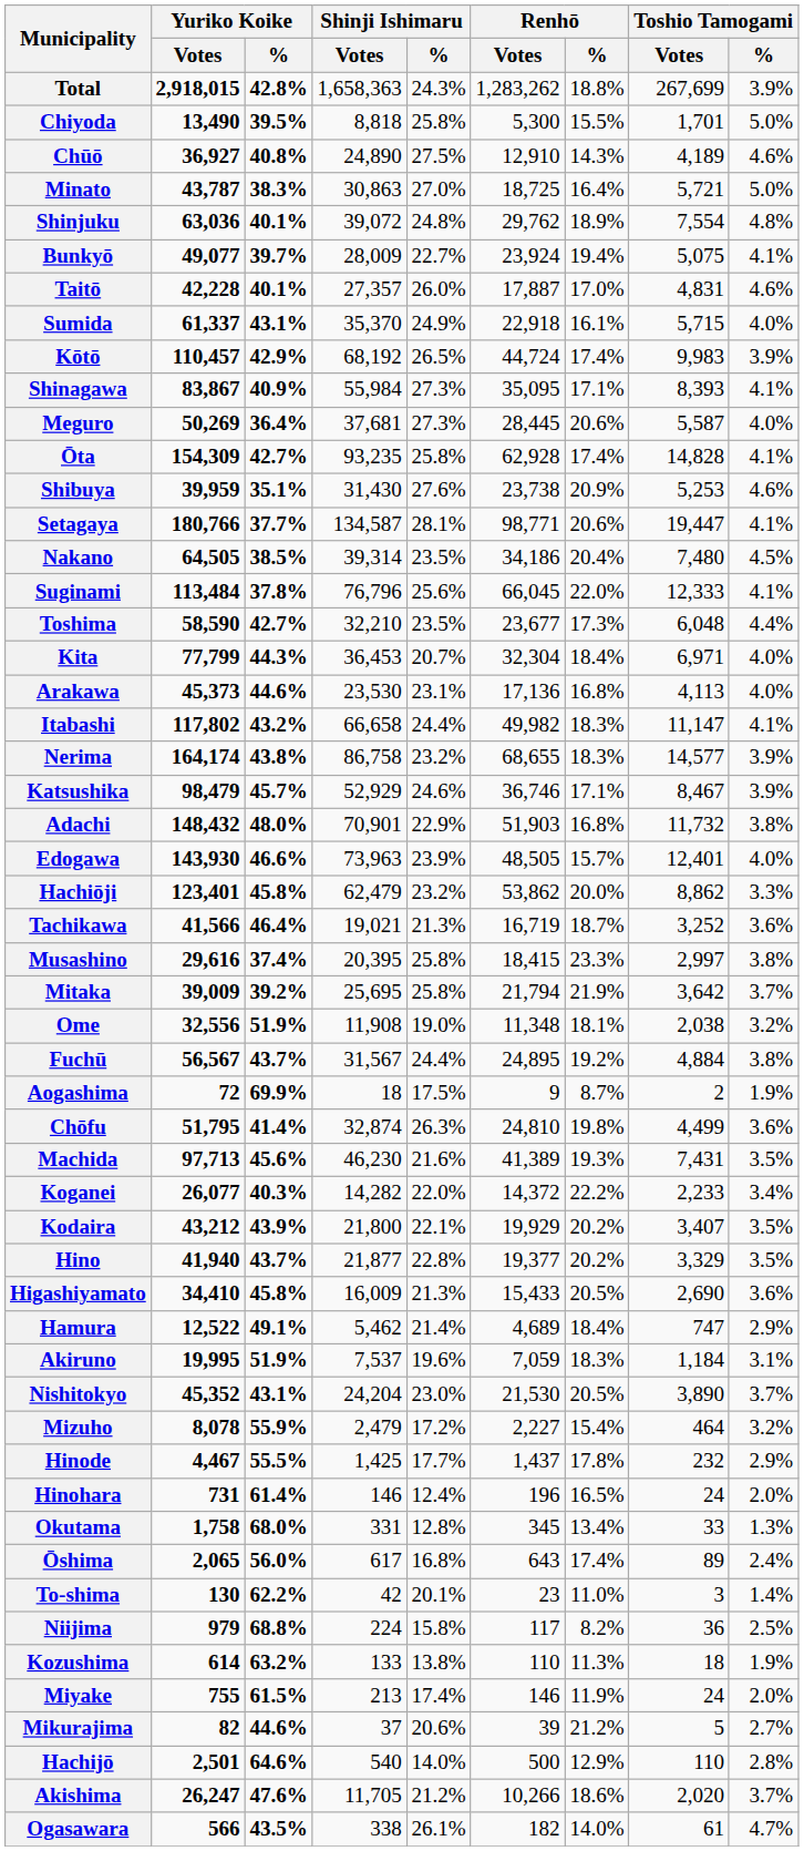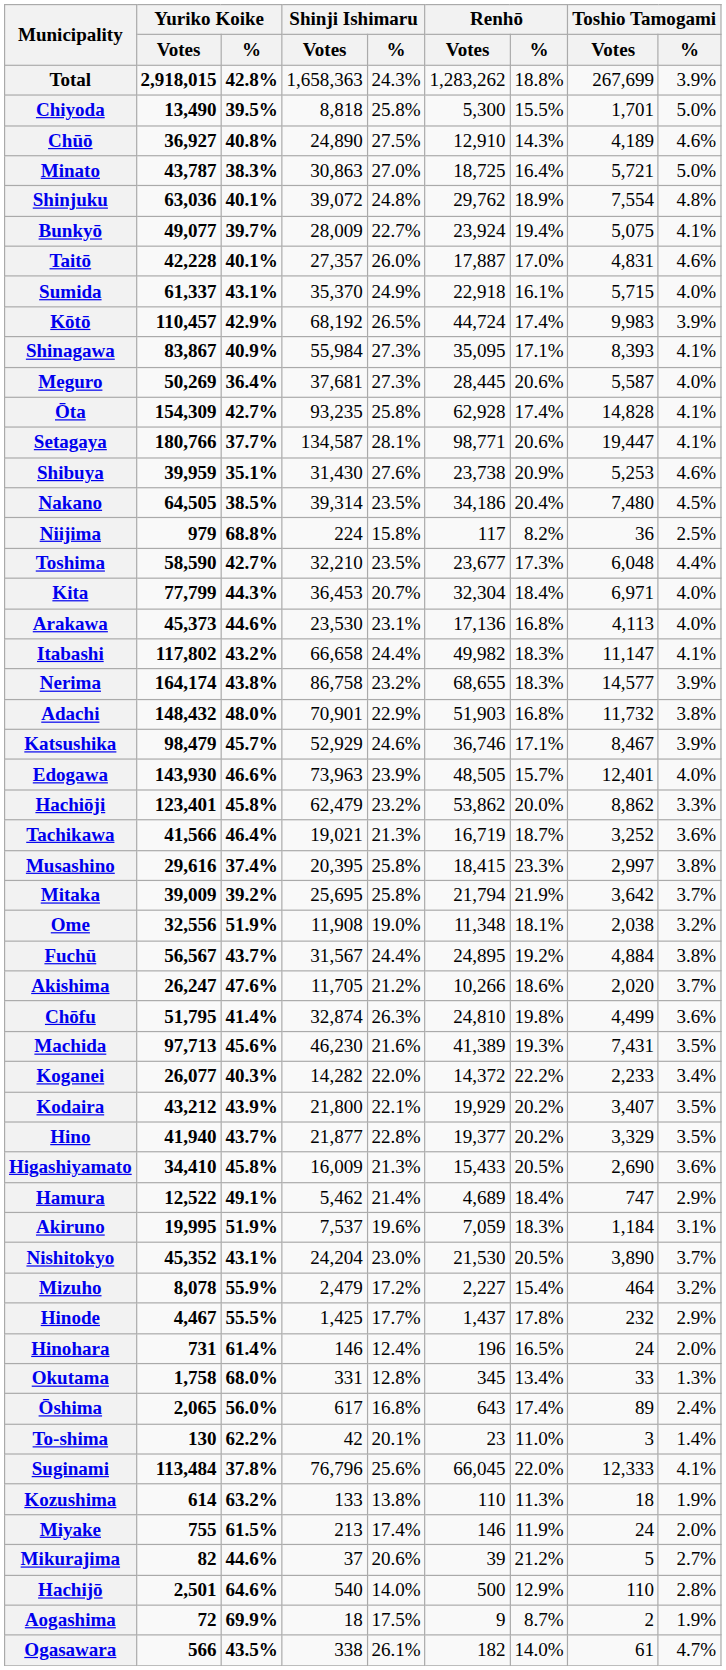 <table class="wikitable sortable" style="text-align:right; font-size:100%">
 <tr>
 <th colspan="1" rowspan="2">Municipality</th>
 <th colspan="2" rowspan="1">Yuriko Koike</th>
 <th colspan="2" rowspan="1">Shinji Ishimaru</th>
 <th colspan="2" rowspan="1">Renhō</th>
 <th colspan="2" rowspan="1">Toshio Tamogami</th>
 </tr>
 <tr>
 <th>Votes</th>
 <th>%</th>
 <th>Votes</th>
 <th>%</th>
 <th>Votes</th>
 <th>%</th>
 <th>Votes</th>
 <th>%</th>
 </tr>
 <tr>
 <th>Total</th>
 <td><strong>2,918,015</strong></td>
 <td><strong>42.8%</strong></td>
 <td>1,658,363</td>
 <td>24.3%</td>
 <td>1,283,262</td>
 <td>18.8%</td>
 <td>267,699</td>
 <td>3.9%</td>
 </tr>
 <tr>
 <th><a href='#'>Chiyoda</a></th>
 <td><strong>13,490</strong></td>
 <td><strong>39.5%</strong></td>
 <td>8,818</td>
 <td>25.8%</td>
 <td>5,300</td>
 <td>15.5%</td>
 <td>1,701</td>
 <td>5.0%</td>
 </tr>
 <tr>
 <th><a href='#'>Chūō</a></th>
 <td><strong>36,927</strong></td>
 <td><strong>40.8%</strong></td>
 <td>24,890</td>
 <td>27.5%</td>
 <td>12,910</td>
 <td>14.3%</td>
 <td>4,189</td>
 <td>4.6%</td>
 </tr>
 <tr>
 <th><a href='#'>Minato</a></th>
 <td><strong>43,787</strong></td>
 <td><strong>38.3%</strong></td>
 <td>30,863</td>
 <td>27.0%</td>
 <td>18,725</td>
 <td>16.4%</td>
 <td>5,721</td>
 <td>5.0%</td>
 </tr>
 <tr>
 <th><a href='#'>Shinjuku</a></th>
 <td><strong>63,036</strong></td>
 <td><strong>40.1%</strong></td>
 <td>39,072</td>
 <td>24.8%</td>
 <td>29,762</td>
 <td>18.9%</td>
 <td>7,554</td>
 <td>4.8%</td>
 </tr>
 <tr>
 <th><a href='#'>Bunkyō</a></th>
 <td><strong>49,077</strong></td>
 <td><strong>39.7%</strong></td>
 <td>28,009</td>
 <td>22.7%</td>
 <td>23,924</td>
 <td>19.4%</td>
 <td>5,075</td>
 <td>4.1%</td>
 </tr>
 <tr>
 <th><a href='#'>Taitō</a></th>
 <td><strong>42,228</strong></td>
 <td><strong>40.1%</strong></td>
 <td>27,357</td>
 <td>26.0%</td>
 <td>17,887</td>
 <td>17.0%</td>
 <td>4,831</td>
 <td>4.6%</td>
 </tr>
 <tr>
 <th><a href='#'>Sumida</a></th>
 <td><strong>61,337</strong></td>
 <td><strong>43.1%</strong></td>
 <td>35,370</td>
 <td>24.9%</td>
 <td>22,918</td>
 <td>16.1%</td>
 <td>5,715</td>
 <td>4.0%</td>
 </tr>
 <tr>
 <th><a href='#'>Kōtō</a></th>
 <td><strong>110,457</strong></td>
 <td><strong>42.9%</strong></td>
 <td>68,192</td>
 <td>26.5%</td>
 <td>44,724</td>
 <td>17.4%</td>
 <td>9,983</td>
 <td>3.9%</td>
 </tr>
 <tr>
 <th><a href='#'>Shinagawa</a></th>
 <td><strong>83,867</strong></td>
 <td><strong>40.9%</strong></td>
 <td>55,984</td>
 <td>27.3%</td>
 <td>35,095</td>
 <td>17.1%</td>
 <td>8,393</td>
 <td>4.1%</td>
 </tr>
 <tr>
 <th><a href='#'>Meguro</a></th>
 <td><strong>50,269</strong></td>
 <td><strong>36.4%</strong></td>
 <td>37,681</td>
 <td>27.3%</td>
 <td>28,445</td>
 <td>20.6%</td>
 <td>5,587</td>
 <td>4.0%</td>
 </tr>
 <tr>
 <th><a href='#'>Ōta</a></th>
 <td><strong>154,309</strong></td>
 <td><strong>42.7%</strong></td>
 <td>93,235</td>
 <td>25.8%</td>
 <td>62,928</td>
 <td>17.4%</td>
 <td>14,828</td>
 <td>4.1%</td>
 </tr>
 <tr>
+<th><a href='#'>Setagaya</a></th>
+<td><strong>180,766</strong></td>
+<td><strong>37.7%</strong></td>
+<td>134,587</td>
+<td>28.1%</td>
+<td>98,771</td>
+<td>20.6%</td>
+<td>19,447</td>
+<td>4.1%</td>
+</tr>
+<tr>
 <th><a href='#'>Shibuya</a></th>
 <td><strong>39,959</strong></td>
 <td><strong>35.1%</strong></td>
 <td>31,430</td>
 <td>27.6%</td>
 <td>23,738</td>
 <td>20.9%</td>
 <td>5,253</td>
 <td>4.6%</td>
-</tr>
-<tr>
-<th><a href='#'>Setagaya</a></th>
-<td><strong>180,766</strong></td>
-<td><strong>37.7%</strong></td>
-<td>134,587</td>
-<td>28.1%</td>
-<td>98,771</td>
-<td>20.6%</td>
-<td>19,447</td>
-<td>4.1%</td>
 </tr>
 <tr>
 <th><a href='#'>Nakano</a></th>
 <td><strong>64,505</strong></td>
 <td><strong>38.5%</strong></td>
 <td>39,314</td>
 <td>23.5%</td>
 <td>34,186</td>
 <td>20.4%</td>
 <td>7,480</td>
 <td>4.5%</td>
 </tr>
 <tr>
-<th><a href='#'>Suginami</a></th>
-<td><strong>113,484</strong></td>
-<td><strong>37.8%</strong></td>
-<td>76,796</td>
-<td>25.6%</td>
-<td>66,045</td>
-<td>22.0%</td>
-<td>12,333</td>
-<td>4.1%</td>
+<th><a href='#'>Niijima</a></th>
+<td><strong>979</strong></td>
+<td><strong>68.8%</strong></td>
+<td>224</td>
+<td>15.8%</td>
+<td>117</td>
+<td>8.2%</td>
+<td>36</td>
+<td>2.5%</td>
 </tr>
 <tr>
 <th><a href='#'>Toshima</a></th>
 <td><strong>58,590</strong></td>
 <td><strong>42.7%</strong></td>
 <td>32,210</td>
 <td>23.5%</td>
 <td>23,677</td>
 <td>17.3%</td>
 <td>6,048</td>
 <td>4.4%</td>
 </tr>
 <tr>
 <th><a href='#'>Kita</a></th>
 <td><strong>77,799</strong></td>
 <td><strong>44.3%</strong></td>
 <td>36,453</td>
 <td>20.7%</td>
 <td>32,304</td>
 <td>18.4%</td>
 <td>6,971</td>
 <td>4.0%</td>
 </tr>
 <tr>
 <th><a href='#'>Arakawa</a></th>
 <td><strong>45,373</strong></td>
 <td><strong>44.6%</strong></td>
 <td>23,530</td>
 <td>23.1%</td>
 <td>17,136</td>
 <td>16.8%</td>
 <td>4,113</td>
 <td>4.0%</td>
 </tr>
 <tr>
 <th><a href='#'>Itabashi</a></th>
 <td><strong>117,802</strong></td>
 <td><strong>43.2%</strong></td>
 <td>66,658</td>
 <td>24.4%</td>
 <td>49,982</td>
 <td>18.3%</td>
 <td>11,147</td>
 <td>4.1%</td>
 </tr>
 <tr>
 <th><a href='#'>Nerima</a></th>
 <td><strong>164,174</strong></td>
 <td><strong>43.8%</strong></td>
 <td>86,758</td>
 <td>23.2%</td>
 <td>68,655</td>
 <td>18.3%</td>
 <td>14,577</td>
 <td>3.9%</td>
 </tr>
 <tr>
+<th><a href='#'>Adachi</a></th>
+<td><strong>148,432</strong></td>
+<td><strong>48.0%</strong></td>
+<td>70,901</td>
+<td>22.9%</td>
+<td>51,903</td>
+<td>16.8%</td>
+<td>11,732</td>
+<td>3.8%</td>
+</tr>
+<tr>
 <th><a href='#'>Katsushika</a></th>
 <td><strong>98,479</strong></td>
 <td><strong>45.7%</strong></td>
 <td>52,929</td>
 <td>24.6%</td>
 <td>36,746</td>
 <td>17.1%</td>
 <td>8,467</td>
 <td>3.9%</td>
-</tr>
-<tr>
-<th><a href='#'>Adachi</a></th>
-<td><strong>148,432</strong></td>
-<td><strong>48.0%</strong></td>
-<td>70,901</td>
-<td>22.9%</td>
-<td>51,903</td>
-<td>16.8%</td>
-<td>11,732</td>
-<td>3.8%</td>
 </tr>
 <tr>
 <th><a href='#'>Edogawa</a></th>
 <td><strong>143,930</strong></td>
 <td><strong>46.6%</strong></td>
 <td>73,963</td>
 <td>23.9%</td>
 <td>48,505</td>
 <td>15.7%</td>
 <td>12,401</td>
 <td>4.0%</td>
 </tr>
 <tr>
 <th><a href='#'>Hachiōji</a></th>
 <td><strong>123,401</strong></td>
 <td><strong>45.8%</strong></td>
 <td>62,479</td>
 <td>23.2%</td>
 <td>53,862</td>
 <td>20.0%</td>
 <td>8,862</td>
 <td>3.3%</td>
 </tr>
 <tr>
 <th><a href='#'>Tachikawa</a></th>
 <td><strong>41,566</strong></td>
 <td><strong>46.4%</strong></td>
 <td>19,021</td>
 <td>21.3%</td>
 <td>16,719</td>
 <td>18.7%</td>
 <td>3,252</td>
 <td>3.6%</td>
 </tr>
 <tr>
 <th><a href='#'>Musashino</a></th>
 <td><strong>29,616</strong></td>
 <td><strong>37.4%</strong></td>
 <td>20,395</td>
 <td>25.8%</td>
 <td>18,415</td>
 <td>23.3%</td>
 <td>2,997</td>
 <td>3.8%</td>
 </tr>
 <tr>
 <th><a href='#'>Mitaka</a></th>
 <td><strong>39,009</strong></td>
 <td><strong>39.2%</strong></td>
 <td>25,695</td>
 <td>25.8%</td>
 <td>21,794</td>
 <td>21.9%</td>
 <td>3,642</td>
 <td>3.7%</td>
 </tr>
 <tr>
 <th><a href='#'>Ome</a></th>
 <td><strong>32,556</strong></td>
 <td><strong>51.9%</strong></td>
 <td>11,908</td>
 <td>19.0%</td>
 <td>11,348</td>
 <td>18.1%</td>
 <td>2,038</td>
 <td>3.2%</td>
 </tr>
 <tr>
 <th><a href='#'>Fuchū</a></th>
 <td><strong>56,567</strong></td>
 <td><strong>43.7%</strong></td>
 <td>31,567</td>
 <td>24.4%</td>
 <td>24,895</td>
 <td>19.2%</td>
 <td>4,884</td>
 <td>3.8%</td>
 </tr>
 <tr>
-<th><a href='#'>Aogashima</a></th>
-<td><strong>72</strong></td>
-<td><strong>69.9%</strong></td>
-<td>18</td>
-<td>17.5%</td>
-<td>9</td>
-<td>8.7%</td>
-<td>2</td>
-<td>1.9%</td>
+<th><a href='#'>Akishima</a></th>
+<td><strong>26,247</strong></td>
+<td><strong>47.6%</strong></td>
+<td>11,705</td>
+<td>21.2%</td>
+<td>10,266</td>
+<td>18.6%</td>
+<td>2,020</td>
+<td>3.7%</td>
 </tr>
 <tr>
 <th><a href='#'>Chōfu</a></th>
 <td><strong>51,795</strong></td>
 <td><strong>41.4%</strong></td>
 <td>32,874</td>
 <td>26.3%</td>
 <td>24,810</td>
 <td>19.8%</td>
 <td>4,499</td>
 <td>3.6%</td>
 </tr>
 <tr>
 <th><a href='#'>Machida</a></th>
 <td><strong>97,713</strong></td>
 <td><strong>45.6%</strong></td>
 <td>46,230</td>
 <td>21.6%</td>
 <td>41,389</td>
 <td>19.3%</td>
 <td>7,431</td>
 <td>3.5%</td>
 </tr>
 <tr>
 <th><a href='#'>Koganei</a></th>
 <td><strong>26,077</strong></td>
 <td><strong>40.3%</strong></td>
 <td>14,282</td>
 <td>22.0%</td>
 <td>14,372</td>
 <td>22.2%</td>
 <td>2,233</td>
 <td>3.4%</td>
 </tr>
 <tr>
 <th><a href='#'>Kodaira</a></th>
 <td><strong>43,212</strong></td>
 <td><strong>43.9%</strong></td>
 <td>21,800</td>
 <td>22.1%</td>
 <td>19,929</td>
 <td>20.2%</td>
 <td>3,407</td>
 <td>3.5%</td>
 </tr>
 <tr>
 <th><a href='#'>Hino</a></th>
 <td><strong>41,940</strong></td>
 <td><strong>43.7%</strong></td>
 <td>21,877</td>
 <td>22.8%</td>
 <td>19,377</td>
 <td>20.2%</td>
 <td>3,329</td>
 <td>3.5%</td>
 </tr>
 <tr>
 <th><a href='#'>Higashiyamato</a></th>
 <td><strong>34,410</strong></td>
 <td><strong>45.8%</strong></td>
 <td>16,009</td>
 <td>21.3%</td>
 <td>15,433</td>
 <td>20.5%</td>
 <td>2,690</td>
 <td>3.6%</td>
 </tr>
 <tr>
 <th><a href='#'>Hamura</a></th>
 <td><strong>12,522</strong></td>
 <td><strong>49.1%</strong></td>
 <td>5,462</td>
 <td>21.4%</td>
 <td>4,689</td>
 <td>18.4%</td>
 <td>747</td>
 <td>2.9%</td>
 </tr>
 <tr>
 <th><a href='#'>Akiruno</a></th>
 <td><strong>19,995</strong></td>
 <td><strong>51.9%</strong></td>
 <td>7,537</td>
 <td>19.6%</td>
 <td>7,059</td>
 <td>18.3%</td>
 <td>1,184</td>
 <td>3.1%</td>
 </tr>
 <tr>
 <th><a href='#'>Nishitokyo</a></th>
 <td><strong>45,352</strong></td>
 <td><strong>43.1%</strong></td>
 <td>24,204</td>
 <td>23.0%</td>
 <td>21,530</td>
 <td>20.5%</td>
 <td>3,890</td>
 <td>3.7%</td>
 </tr>
 <tr>
 <th><a href='#'>Mizuho</a></th>
 <td><strong>8,078</strong></td>
 <td><strong>55.9%</strong></td>
 <td>2,479</td>
 <td>17.2%</td>
 <td>2,227</td>
 <td>15.4%</td>
 <td>464</td>
 <td>3.2%</td>
 </tr>
 <tr>
 <th><a href='#'>Hinode</a></th>
 <td><strong>4,467</strong></td>
 <td><strong>55.5%</strong></td>
 <td>1,425</td>
 <td>17.7%</td>
 <td>1,437</td>
 <td>17.8%</td>
 <td>232</td>
 <td>2.9%</td>
 </tr>
 <tr>
 <th><a href='#'>Hinohara</a></th>
 <td><strong>731</strong></td>
 <td><strong>61.4%</strong></td>
 <td>146</td>
 <td>12.4%</td>
 <td>196</td>
 <td>16.5%</td>
 <td>24</td>
 <td>2.0%</td>
 </tr>
 <tr>
 <th><a href='#'>Okutama</a></th>
 <td><strong>1,758</strong></td>
 <td><strong>68.0%</strong></td>
 <td>331</td>
 <td>12.8%</td>
 <td>345</td>
 <td>13.4%</td>
 <td>33</td>
 <td>1.3%</td>
 </tr>
 <tr>
 <th><a href='#'>Ōshima</a></th>
 <td><strong>2,065</strong></td>
 <td><strong>56.0%</strong></td>
 <td>617</td>
 <td>16.8%</td>
 <td>643</td>
 <td>17.4%</td>
 <td>89</td>
 <td>2.4%</td>
 </tr>
 <tr>
 <th><a href='#'>To-shima</a></th>
 <td><strong>130</strong></td>
 <td><strong>62.2%</strong></td>
 <td>42</td>
 <td>20.1%</td>
 <td>23</td>
 <td>11.0%</td>
 <td>3</td>
 <td>1.4%</td>
 </tr>
 <tr>
-<th><a href='#'>Niijima</a></th>
-<td><strong>979</strong></td>
-<td><strong>68.8%</strong></td>
-<td>224</td>
-<td>15.8%</td>
-<td>117</td>
-<td>8.2%</td>
-<td>36</td>
-<td>2.5%</td>
+<th><a href='#'>Suginami</a></th>
+<td><strong>113,484</strong></td>
+<td><strong>37.8%</strong></td>
+<td>76,796</td>
+<td>25.6%</td>
+<td>66,045</td>
+<td>22.0%</td>
+<td>12,333</td>
+<td>4.1%</td>
 </tr>
 <tr>
 <th><a href='#'>Kozushima</a></th>
 <td><strong>614</strong></td>
 <td><strong>63.2%</strong></td>
 <td>133</td>
 <td>13.8%</td>
 <td>110</td>
 <td>11.3%</td>
 <td>18</td>
 <td>1.9%</td>
 </tr>
 <tr>
 <th><a href='#'>Miyake</a></th>
 <td><strong>755</strong></td>
 <td><strong>61.5%</strong></td>
 <td>213</td>
 <td>17.4%</td>
 <td>146</td>
 <td>11.9%</td>
 <td>24</td>
 <td>2.0%</td>
 </tr>
 <tr>
 <th><a href='#'>Mikurajima</a></th>
 <td><strong>82</strong></td>
 <td><strong>44.6%</strong></td>
 <td>37</td>
 <td>20.6%</td>
 <td>39</td>
 <td>21.2%</td>
 <td>5</td>
 <td>2.7%</td>
 </tr>
 <tr>
 <th><a href='#'>Hachijō</a></th>
 <td><strong>2,501</strong></td>
 <td><strong>64.6%</strong></td>
 <td>540</td>
 <td>14.0%</td>
 <td>500</td>
 <td>12.9%</td>
 <td>110</td>
 <td>2.8%</td>
 </tr>
 <tr>
-<th><a href='#'>Akishima</a></th>
-<td><strong>26,247</strong></td>
-<td><strong>47.6%</strong></td>
-<td>11,705</td>
-<td>21.2%</td>
-<td>10,266</td>
-<td>18.6%</td>
-<td>2,020</td>
-<td>3.7%</td>
+<th><a href='#'>Aogashima</a></th>
+<td><strong>72</strong></td>
+<td><strong>69.9%</strong></td>
+<td>18</td>
+<td>17.5%</td>
+<td>9</td>
+<td>8.7%</td>
+<td>2</td>
+<td>1.9%</td>
 </tr>
 <tr>
 <th><a href='#'>Ogasawara</a></th>
 <td><strong>566</strong></td>
 <td><strong>43.5%</strong></td>
 <td>338</td>
 <td>26.1%</td>
 <td>182</td>
 <td>14.0%</td>
 <td>61</td>
 <td>4.7%</td>
 </tr>
 </table>
